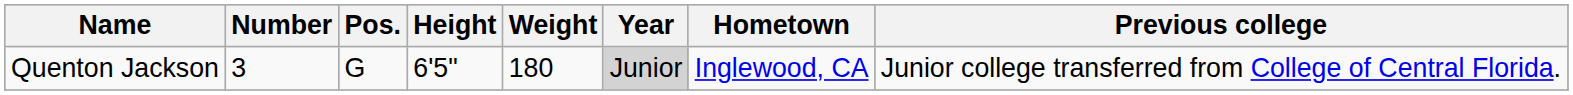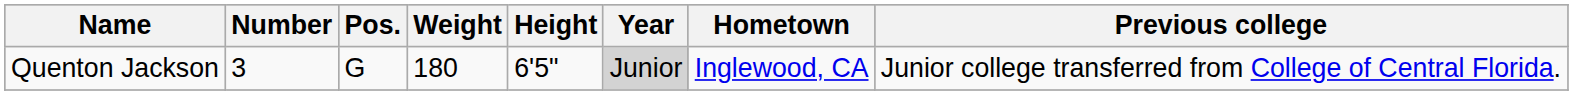 <table class="wikitable sortable" border="1">
 <tr>
 <th>Name</th>
 <th>Number</th>
 <th>Pos.</th>
+<th>Weight</th>
 <th>Height</th>
-<th>Weight</th>
 <th>Year</th>
 <th>Hometown</th>
 <th class="unsortable">Previous college</th>
 </tr>
 <tr>
 <td>Quenton Jackson</td>
 <td>3</td>
 <td>G</td>
+<td>180</td>
 <td>6'5"</td>
-<td>180</td>
 <td style="background: lightgrey;">Junior</td>
 <td><a href='#'>Inglewood, CA</a></td>
 <td>Junior college transferred from <a href='#'>College of Central Florida</a>.</td>
 </tr>
 </table>
